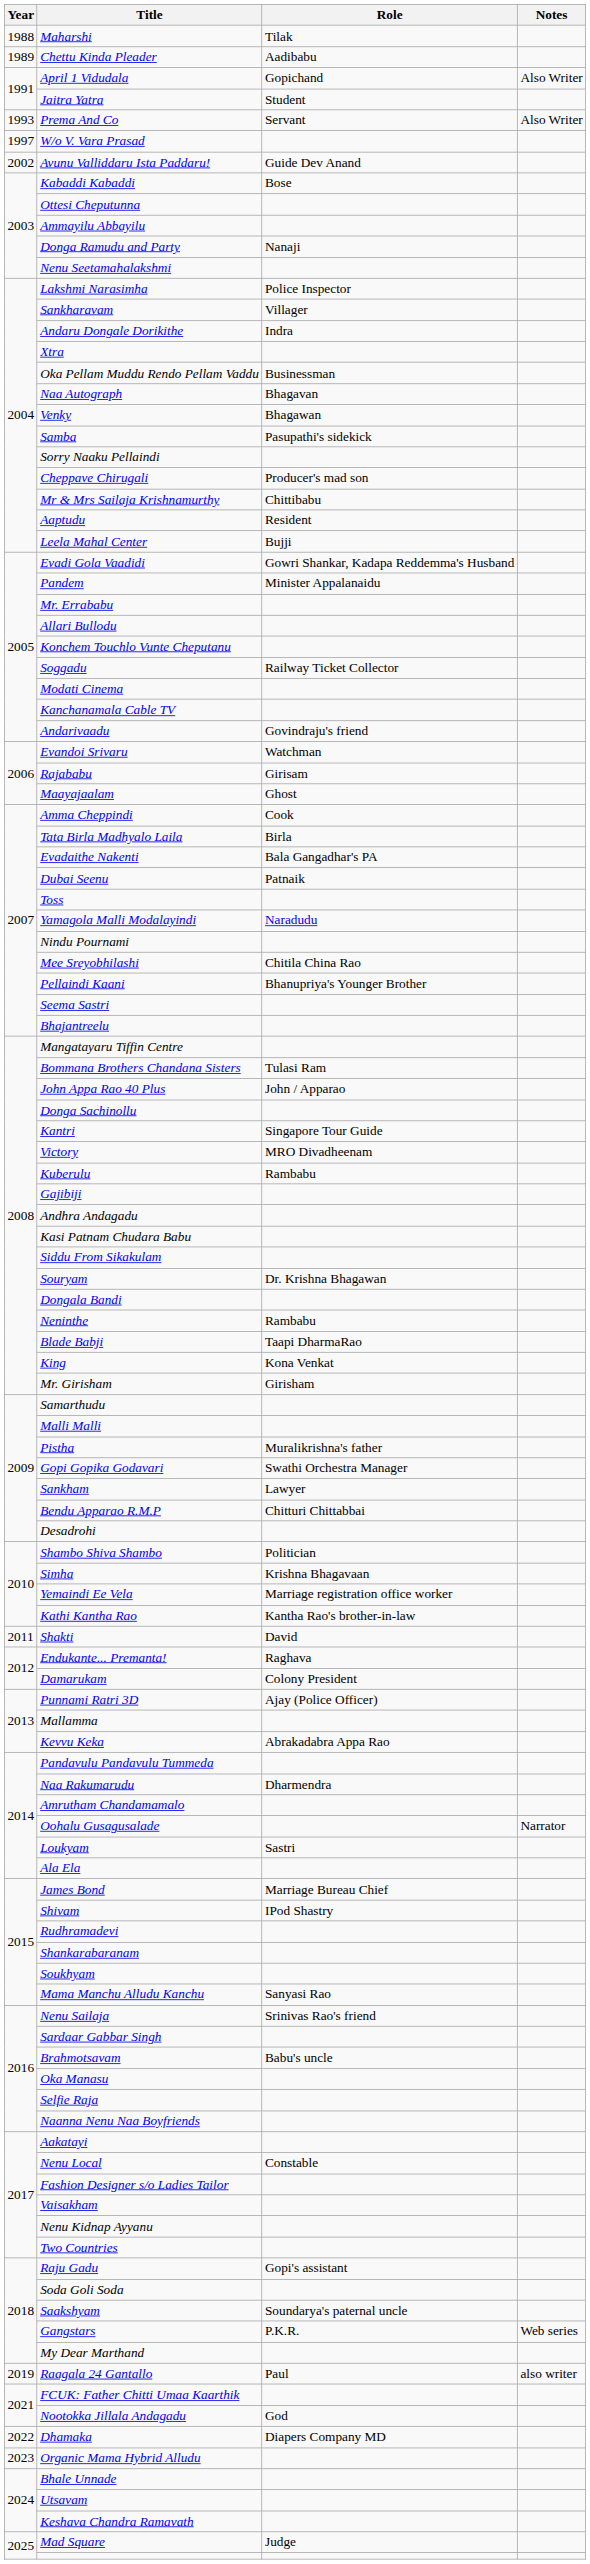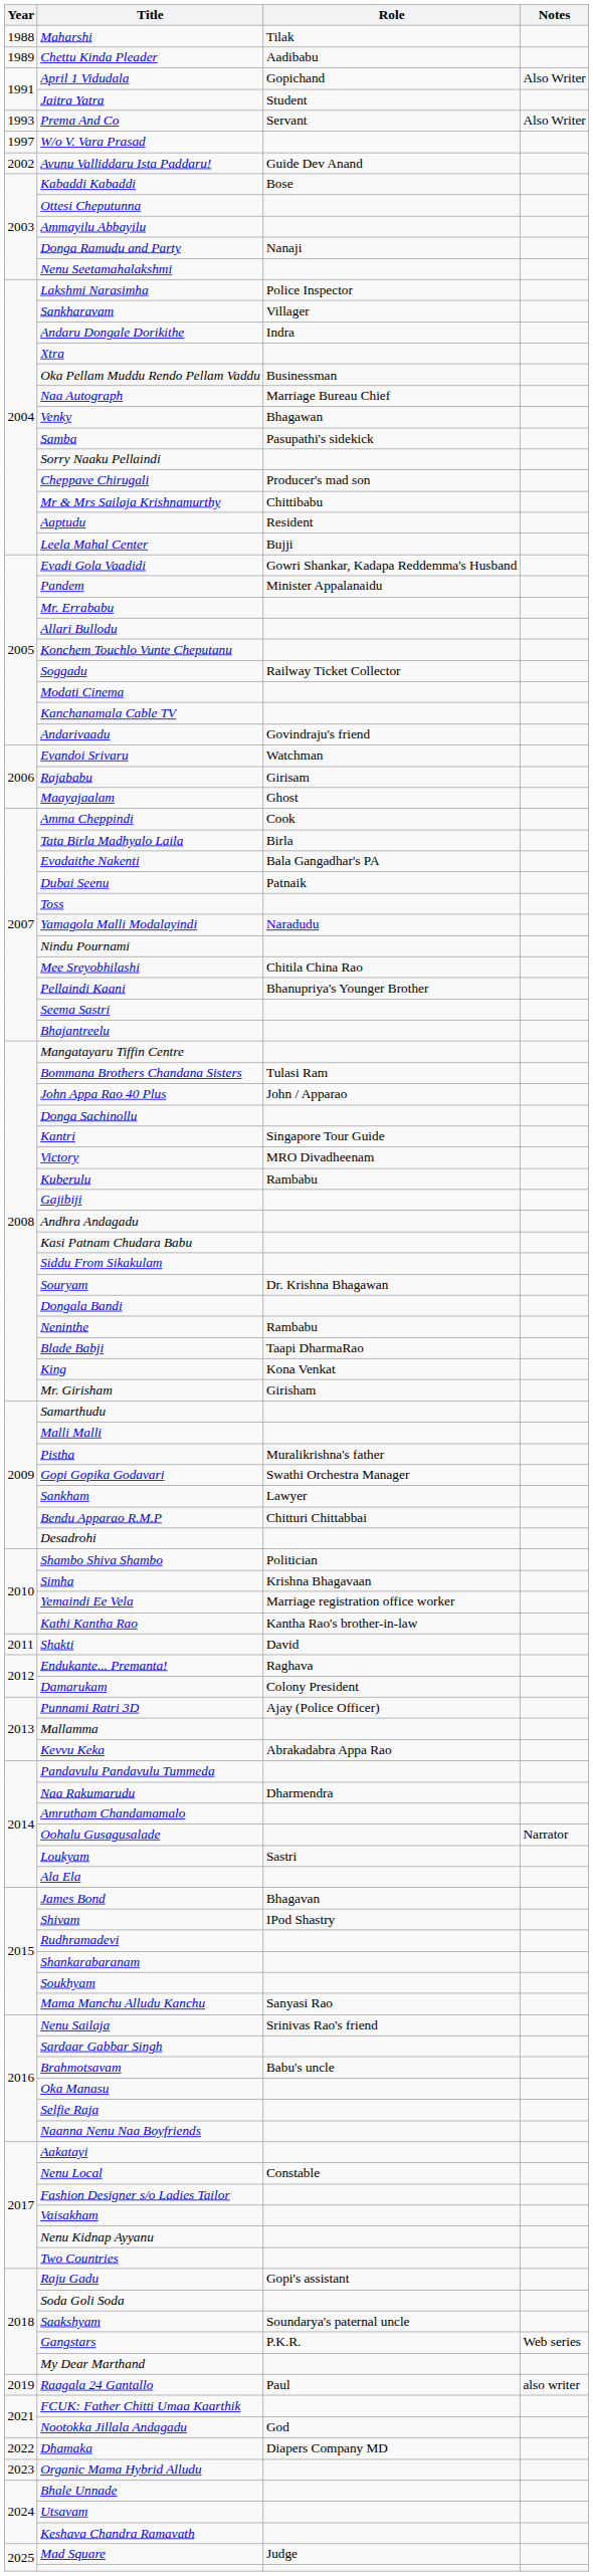 <table class="wikitable sortable">
 <tr>
 <th>Year</th>
 <th>Title</th>
 <th>Role</th>
 <th>Notes</th>
 </tr>
 <tr>
 <td>1988</td>
 <td><em><a href='#'>Maharshi</a></em></td>
 <td>Tilak</td>
 <td></td>
 </tr>
 <tr>
 <td>1989</td>
 <td><em><a href='#'>Chettu Kinda Pleader</a></em></td>
 <td>Aadibabu</td>
 <td></td>
 </tr>
 <tr>
 <td rowspan="2">1991</td>
 <td><em><a href='#'>April 1 Vidudala</a></em></td>
 <td>Gopichand</td>
 <td>Also Writer</td>
 </tr>
 <tr>
 <td><em><a href='#'>Jaitra Yatra</a></em></td>
 <td>Student</td>
 <td></td>
 </tr>
 <tr>
 <td rowspan="1">1993</td>
 <td><em><a href='#'>Prema And Co</a></em></td>
 <td>Servant</td>
 <td>Also Writer</td>
 </tr>
 <tr>
 <td>1997</td>
 <td><em><a href='#'>W/o V. Vara Prasad</a></em></td>
 <td></td>
 <td></td>
 </tr>
 <tr>
 <td>2002</td>
 <td><em><a href='#'>Avunu Valliddaru Ista Paddaru!</a></em></td>
 <td>Guide Dev Anand</td>
 <td></td>
 </tr>
 <tr>
 <td rowspan="5">2003</td>
 <td><em><a href='#'>Kabaddi Kabaddi</a></em></td>
 <td>Bose</td>
 <td></td>
 </tr>
 <tr>
 <td><em><a href='#'>Ottesi Cheputunna</a></em></td>
 <td></td>
 <td></td>
 </tr>
 <tr>
 <td><em><a href='#'>Ammayilu Abbayilu</a></em></td>
 <td></td>
 <td></td>
 </tr>
 <tr>
 <td><em><a href='#'>Donga Ramudu and Party</a></em></td>
 <td>Nanaji</td>
 <td></td>
 </tr>
 <tr>
 <td><em><a href='#'>Nenu Seetamahalakshmi</a></em></td>
 <td></td>
 <td></td>
 </tr>
 <tr>
 <td rowspan="13">2004</td>
 <td><em><a href='#'>Lakshmi Narasimha</a></em></td>
 <td>Police Inspector</td>
 <td></td>
 </tr>
 <tr>
 <td><em><a href='#'>Sankharavam</a></em></td>
 <td>Villager</td>
 <td></td>
 </tr>
 <tr>
 <td><em><a href='#'>Andaru Dongale Dorikithe</a></em></td>
 <td>Indra</td>
 <td></td>
 </tr>
 <tr>
 <td><em><a href='#'>Xtra</a></em></td>
 <td></td>
 <td></td>
 </tr>
 <tr>
 <td><em>Oka Pellam Muddu Rendo Pellam Vaddu</em></td>
 <td>Businessman</td>
 <td></td>
 </tr>
 <tr>
 <td><em><a href='#'>Naa Autograph</a></em></td>
-<td>Bhagavan</td>
+<td>Marriage Bureau Chief</td>
 <td></td>
 </tr>
 <tr>
 <td><em><a href='#'>Venky</a></em></td>
 <td>Bhagawan</td>
 <td></td>
 </tr>
 <tr>
 <td><em><a href='#'>Samba</a></em></td>
 <td>Pasupathi's sidekick</td>
 <td></td>
 </tr>
 <tr>
 <td><em>Sorry Naaku Pellaindi</em></td>
 <td></td>
 <td></td>
 </tr>
 <tr>
 <td><em><a href='#'>Cheppave Chirugali</a></em></td>
 <td>Producer's mad son</td>
 <td></td>
 </tr>
 <tr>
 <td><em><a href='#'>Mr & Mrs Sailaja Krishnamurthy</a></em></td>
 <td>Chittibabu</td>
 <td></td>
 </tr>
 <tr>
 <td><em><a href='#'>Aaptudu</a></em></td>
 <td>Resident</td>
 <td></td>
 </tr>
 <tr>
 <td><em><a href='#'>Leela Mahal Center</a></em></td>
 <td>Bujji</td>
 <td></td>
 </tr>
 <tr>
 <td rowspan="9">2005</td>
 <td><em><a href='#'>Evadi Gola Vaadidi</a></em></td>
 <td>Gowri Shankar, Kadapa Reddemma's Husband</td>
 <td></td>
 </tr>
 <tr>
 <td><em><a href='#'>Pandem</a></em></td>
 <td>Minister Appalanaidu</td>
 <td></td>
 </tr>
 <tr>
 <td><em><a href='#'>Mr. Errababu</a></em></td>
 <td></td>
 <td></td>
 </tr>
 <tr>
 <td><em><a href='#'>Allari Bullodu</a></em></td>
 <td></td>
 <td></td>
 </tr>
 <tr>
 <td><em><a href='#'>Konchem Touchlo Vunte Cheputanu</a></em></td>
 <td></td>
 <td></td>
 </tr>
 <tr>
 <td><em><a href='#'>Soggadu</a></em></td>
 <td>Railway Ticket Collector</td>
 <td></td>
 </tr>
 <tr>
 <td><em><a href='#'>Modati Cinema</a></em></td>
 <td></td>
 <td></td>
 </tr>
 <tr>
 <td><em><a href='#'>Kanchanamala Cable TV</a></em></td>
 <td></td>
 <td></td>
 </tr>
 <tr>
 <td><em><a href='#'>Andarivaadu</a></em></td>
 <td>Govindraju's friend</td>
 <td></td>
 </tr>
 <tr>
 <td rowspan="3">2006</td>
 <td><em><a href='#'>Evandoi Srivaru</a></em></td>
 <td>Watchman</td>
 <td></td>
 </tr>
 <tr>
 <td><em><a href='#'>Rajababu</a></em></td>
 <td>Girisam</td>
 <td></td>
 </tr>
 <tr>
 <td><em><a href='#'>Maayajaalam</a></em></td>
 <td>Ghost</td>
 <td></td>
 </tr>
 <tr>
 <td rowspan="11">2007</td>
 <td><em><a href='#'>Amma Cheppindi</a></em></td>
 <td>Cook</td>
 <td></td>
 </tr>
 <tr>
 <td><em><a href='#'>Tata Birla Madhyalo Laila</a></em></td>
 <td>Birla</td>
 <td></td>
 </tr>
 <tr>
 <td><em><a href='#'>Evadaithe Nakenti</a></em></td>
 <td>Bala Gangadhar's PA</td>
 <td></td>
 </tr>
 <tr>
 <td><em><a href='#'>Dubai Seenu</a></em></td>
 <td>Patnaik</td>
 <td></td>
 </tr>
 <tr>
 <td><em><a href='#'>Toss</a></em></td>
 <td></td>
 <td></td>
 </tr>
 <tr>
 <td><em><a href='#'>Yamagola Malli Modalayindi</a></em></td>
 <td><a href='#'>Naradudu</a></td>
 <td></td>
 </tr>
 <tr>
 <td><em>Nindu Pournami</em></td>
 <td></td>
 <td></td>
 </tr>
 <tr>
 <td><em><a href='#'>Mee Sreyobhilashi</a></em></td>
 <td>Chitila China Rao</td>
 <td></td>
 </tr>
 <tr>
 <td><em><a href='#'>Pellaindi Kaani</a></em></td>
 <td>Bhanupriya's Younger Brother</td>
 <td></td>
 </tr>
 <tr>
 <td><em><a href='#'>Seema Sastri</a></em></td>
 <td></td>
 <td></td>
 </tr>
 <tr>
 <td><em><a href='#'>Bhajantreelu</a></em></td>
 <td></td>
 <td></td>
 </tr>
 <tr>
 <td rowspan="17">2008</td>
 <td><em>Mangatayaru Tiffin Centre</em></td>
 <td></td>
 <td></td>
 </tr>
 <tr>
 <td><em><a href='#'>Bommana Brothers Chandana Sisters</a></em></td>
 <td>Tulasi Ram</td>
 <td></td>
 </tr>
 <tr>
 <td><em><a href='#'>John Appa Rao 40 Plus</a></em></td>
 <td>John / Apparao</td>
 <td></td>
 </tr>
 <tr>
 <td><em><a href='#'>Donga Sachinollu</a></em></td>
 <td></td>
 <td></td>
 </tr>
 <tr>
 <td><em><a href='#'>Kantri</a></em></td>
 <td>Singapore Tour Guide</td>
 <td></td>
 </tr>
 <tr>
 <td><em><a href='#'>Victory</a></em></td>
 <td>MRO Divadheenam</td>
 <td></td>
 </tr>
 <tr>
 <td><em><a href='#'>Kuberulu</a></em></td>
 <td>Rambabu</td>
 <td></td>
 </tr>
 <tr>
 <td><em><a href='#'>Gajibiji</a></em></td>
 <td></td>
 <td></td>
 </tr>
 <tr>
 <td><em>Andhra Andagadu</em></td>
 <td></td>
 <td></td>
 </tr>
 <tr>
 <td><em>Kasi Patnam Chudara Babu</em></td>
 <td></td>
 <td></td>
 </tr>
 <tr>
 <td><em><a href='#'>Siddu From Sikakulam</a></em></td>
 <td></td>
 <td></td>
 </tr>
 <tr>
 <td><em><a href='#'>Souryam</a></em></td>
 <td>Dr. Krishna Bhagawan</td>
 <td></td>
 </tr>
 <tr>
 <td><em><a href='#'>Dongala Bandi</a></em></td>
 <td></td>
 <td></td>
 </tr>
 <tr>
 <td><em><a href='#'>Neninthe</a></em></td>
 <td>Rambabu</td>
 <td></td>
 </tr>
 <tr>
 <td><em><a href='#'>Blade Babji</a></em></td>
 <td>Taapi DharmaRao</td>
 <td></td>
 </tr>
 <tr>
 <td><em><a href='#'>King</a></em></td>
 <td>Kona Venkat</td>
 <td></td>
 </tr>
 <tr>
 <td><em>Mr. Girisham</em></td>
 <td>Girisham</td>
 <td></td>
 </tr>
 <tr>
 <td rowspan="7">2009</td>
 <td><em>Samarthudu</em></td>
 <td></td>
 <td></td>
 </tr>
 <tr>
 <td><em><a href='#'>Malli Malli</a></em></td>
 <td></td>
 <td></td>
 </tr>
 <tr>
 <td><em><a href='#'>Pistha</a></em></td>
 <td>Muralikrishna's father</td>
 <td></td>
 </tr>
 <tr>
 <td><em><a href='#'>Gopi Gopika Godavari</a></em></td>
 <td>Swathi Orchestra Manager</td>
 <td></td>
 </tr>
 <tr>
 <td><em><a href='#'>Sankham</a></em></td>
 <td>Lawyer</td>
 <td></td>
 </tr>
 <tr>
 <td><em><a href='#'>Bendu Apparao R.M.P</a></em></td>
 <td>Chitturi Chittabbai</td>
 <td></td>
 </tr>
 <tr>
 <td><em>Desadrohi</em></td>
 <td></td>
 <td></td>
 </tr>
 <tr>
 <td rowspan="4">2010</td>
 <td><em><a href='#'>Shambo Shiva Shambo</a></em></td>
 <td>Politician</td>
 <td></td>
 </tr>
 <tr>
 <td><em><a href='#'>Simha</a></em></td>
 <td>Krishna Bhagavaan</td>
 <td></td>
 </tr>
 <tr>
 <td><em><a href='#'>Yemaindi Ee Vela</a></em></td>
 <td>Marriage registration office worker</td>
 <td></td>
 </tr>
 <tr>
 <td><em><a href='#'>Kathi Kantha Rao</a></em></td>
 <td>Kantha Rao's brother-in-law</td>
 <td></td>
 </tr>
 <tr>
 <td>2011</td>
 <td><em><a href='#'>Shakti</a></em></td>
 <td>David</td>
 <td></td>
 </tr>
 <tr>
 <td rowspan="2">2012</td>
 <td><em><a href='#'>Endukante... Premanta!</a></em></td>
 <td>Raghava</td>
 <td></td>
 </tr>
 <tr>
 <td><em><a href='#'>Damarukam</a></em></td>
 <td>Colony President</td>
 <td></td>
 </tr>
 <tr>
 <td rowspan="3">2013</td>
 <td><em><a href='#'>Punnami Ratri 3D</a></em></td>
 <td>Ajay (Police Officer)</td>
 <td></td>
 </tr>
 <tr>
 <td><em>Mallamma</em></td>
 <td></td>
 <td></td>
 </tr>
 <tr>
 <td><em><a href='#'>Kevvu Keka</a></em></td>
 <td>Abrakadabra Appa Rao</td>
 <td></td>
 </tr>
 <tr>
 <td rowspan="6">2014</td>
 <td><em><a href='#'>Pandavulu Pandavulu Tummeda</a></em></td>
 <td></td>
 <td></td>
 </tr>
 <tr>
 <td><em><a href='#'>Naa Rakumarudu</a></em></td>
 <td>Dharmendra</td>
 <td></td>
 </tr>
 <tr>
 <td><em><a href='#'>Amrutham Chandamamalo</a></em></td>
 <td></td>
 <td></td>
 </tr>
 <tr>
 <td><em><a href='#'>Oohalu Gusagusalade</a></em></td>
 <td></td>
 <td>Narrator</td>
 </tr>
 <tr>
 <td><em><a href='#'>Loukyam</a></em></td>
 <td>Sastri</td>
 <td></td>
 </tr>
 <tr>
 <td><em><a href='#'>Ala Ela</a></em></td>
 <td></td>
 <td></td>
 </tr>
 <tr>
 <td rowspan="6">2015</td>
 <td><em><a href='#'>James Bond</a></em></td>
-<td>Marriage Bureau Chief</td>
+<td>Bhagavan</td>
 <td></td>
 </tr>
 <tr>
 <td><em><a href='#'>Shivam</a></em></td>
 <td>IPod Shastry</td>
 <td></td>
 </tr>
 <tr>
 <td><em><a href='#'>Rudhramadevi</a></em></td>
 <td></td>
 <td></td>
 </tr>
 <tr>
 <td><em><a href='#'>Shankarabaranam</a></em></td>
 <td></td>
 <td></td>
 </tr>
 <tr>
 <td><em><a href='#'>Soukhyam</a></em></td>
 <td></td>
 <td></td>
 </tr>
 <tr>
 <td><em><a href='#'>Mama Manchu Alludu Kanchu</a></em></td>
 <td>Sanyasi Rao</td>
 <td></td>
 </tr>
 <tr>
 <td rowspan="6">2016</td>
 <td><em><a href='#'>Nenu Sailaja</a></em></td>
 <td>Srinivas Rao's friend</td>
 <td></td>
 </tr>
 <tr>
 <td><em><a href='#'>Sardaar Gabbar Singh</a></em></td>
 <td></td>
 <td></td>
 </tr>
 <tr>
 <td><em><a href='#'>Brahmotsavam</a></em></td>
 <td>Babu's uncle</td>
 <td></td>
 </tr>
 <tr>
 <td><em><a href='#'>Oka Manasu</a></em></td>
 <td></td>
 <td></td>
 </tr>
 <tr>
 <td><em><a href='#'>Selfie Raja</a></em></td>
 <td></td>
 <td></td>
 </tr>
 <tr>
 <td><em><a href='#'>Naanna Nenu Naa Boyfriends</a></em></td>
 <td></td>
 <td></td>
 </tr>
 <tr>
 <td rowspan="6">2017</td>
 <td><em><a href='#'>Aakatayi</a></em></td>
 <td></td>
 <td></td>
 </tr>
 <tr>
 <td><em><a href='#'>Nenu Local</a></em></td>
 <td>Constable</td>
 <td></td>
 </tr>
 <tr>
 <td><em><a href='#'>Fashion Designer s/o Ladies Tailor</a></em></td>
 <td></td>
 <td></td>
 </tr>
 <tr>
 <td><em><a href='#'>Vaisakham</a></em></td>
 <td></td>
 <td></td>
 </tr>
 <tr>
 <td><em>Nenu Kidnap Ayyanu</em></td>
 <td></td>
 <td></td>
 </tr>
 <tr>
 <td><em><a href='#'>Two Countries</a></em></td>
 <td></td>
 <td></td>
 </tr>
 <tr>
 <td rowspan="5">2018</td>
 <td><em><a href='#'>Raju Gadu</a></em></td>
 <td>Gopi's assistant</td>
 <td></td>
 </tr>
 <tr>
 <td><em>Soda Goli Soda</em></td>
 <td></td>
 <td></td>
 </tr>
 <tr>
 <td><em><a href='#'>Saakshyam</a></em></td>
 <td>Soundarya's paternal uncle</td>
 <td></td>
 </tr>
 <tr>
 <td><em><a href='#'>Gangstars</a></em></td>
 <td>P.K.R.</td>
 <td>Web series</td>
 </tr>
 <tr>
 <td><em>My Dear Marthand</em></td>
 <td></td>
 <td></td>
 </tr>
 <tr>
 <td>2019</td>
 <td><em><a href='#'>Raagala 24 Gantallo</a></em></td>
 <td>Paul</td>
 <td>also writer</td>
 </tr>
 <tr>
 <td rowspan="2">2021</td>
 <td><em><a href='#'>FCUK: Father Chitti Umaa Kaarthik</a></em></td>
 <td></td>
 <td></td>
 </tr>
 <tr>
 <td><em><a href='#'>Nootokka Jillala Andagadu</a></em></td>
 <td>God</td>
 <td></td>
 </tr>
 <tr>
 <td>2022</td>
 <td><em><a href='#'>Dhamaka</a></em></td>
 <td>Diapers Company MD</td>
 <td></td>
 </tr>
 <tr>
 <td rowspan="1">2023</td>
 <td><em><a href='#'>Organic Mama Hybrid Alludu</a></em></td>
 <td></td>
 <td></td>
 </tr>
 <tr>
 <td rowspan="3">2024</td>
 <td><em><a href='#'>Bhale Unnade</a></em></td>
 <td></td>
 <td></td>
 </tr>
 <tr>
 <td><em><a href='#'>Utsavam</a></em></td>
 <td></td>
 <td></td>
 </tr>
 <tr>
 <td><em><a href='#'>Keshava Chandra Ramavath</a></em></td>
 <td></td>
 <td></td>
 </tr>
 <tr>
 <td rowspan="2">2025</td>
 <td><em><a href='#'>Mad Square</a></em></td>
 <td>Judge</td>
 <td></td>
 </tr>
 <tr>
 <td></td>
 <td></td>
 <td></td>
 </tr>
 </table>
